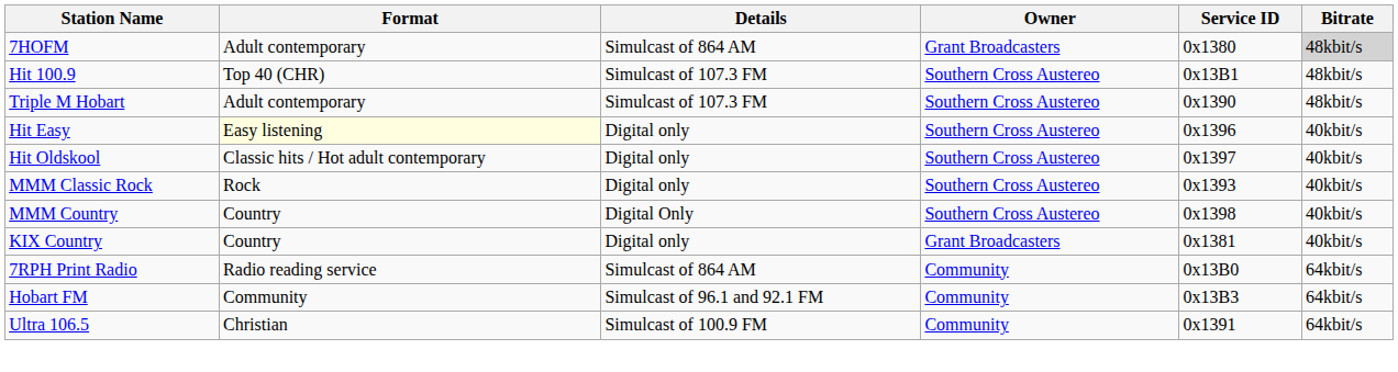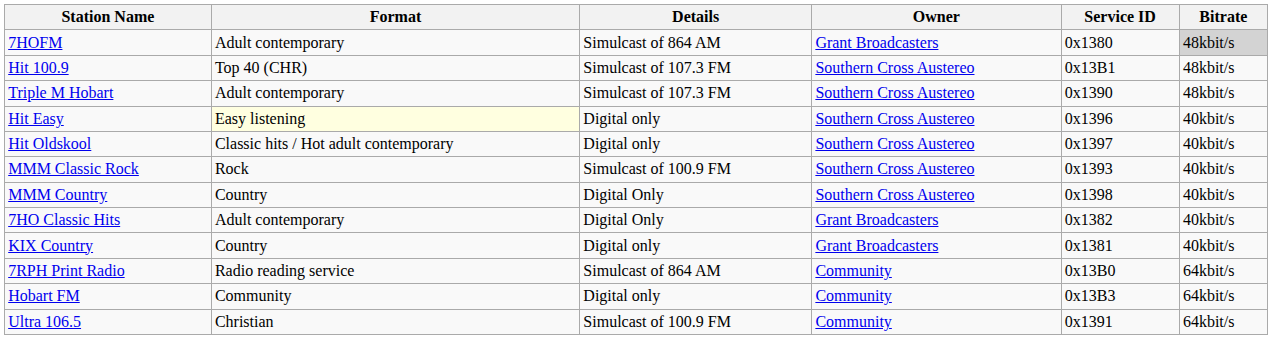 <table class="wikitable sortable" width="100%">
 <tr>
 <th>Station Name</th>
 <th>Format</th>
 <th>Details</th>
 <th>Owner</th>
 <th>Service ID</th>
 <th>Bitrate</th>
 </tr>
 <tr>
 <td><a href='#'>7HOFM</a></td>
 <td>Adult contemporary</td>
 <td>Simulcast of 864 AM</td>
 <td><a href='#'>Grant Broadcasters</a></td>
 <td>0x1380</td>
 <td style="background: lightgrey;">48kbit/s</td>
 </tr>
 <tr>
 <td><a href='#'>Hit 100.9</a></td>
 <td>Top 40 (CHR)</td>
 <td>Simulcast of 107.3 FM</td>
 <td><a href='#'>Southern Cross Austereo</a></td>
 <td>0x13B1</td>
 <td>48kbit/s</td>
 </tr>
 <tr>
 <td><a href='#'>Triple M Hobart</a></td>
 <td>Adult contemporary</td>
 <td>Simulcast of 107.3 FM</td>
 <td><a href='#'>Southern Cross Austereo</a></td>
 <td>0x1390</td>
 <td>48kbit/s</td>
 </tr>
 <tr>
 <td><a href='#'>Hit Easy</a></td>
 <td style="background: lightyellow;">Easy listening</td>
 <td>Digital only</td>
 <td><a href='#'>Southern Cross Austereo</a></td>
 <td>0x1396</td>
 <td>40kbit/s</td>
 </tr>
 <tr>
 <td><a href='#'>Hit Oldskool</a></td>
 <td>Classic hits / Hot adult contemporary</td>
 <td>Digital only</td>
 <td><a href='#'>Southern Cross Austereo</a></td>
 <td>0x1397</td>
 <td>40kbit/s</td>
 </tr>
 <tr>
 <td><a href='#'>MMM Classic Rock</a></td>
 <td>Rock</td>
-<td>Digital only</td>
+<td>Simulcast of 100.9 FM</td>
 <td><a href='#'>Southern Cross Austereo</a></td>
 <td>0x1393</td>
 <td>40kbit/s</td>
 </tr>
 <tr>
 <td><a href='#'>MMM Country</a></td>
 <td>Country</td>
 <td>Digital Only</td>
 <td><a href='#'>Southern Cross Austereo</a></td>
 <td>0x1398</td>
+<td>40kbit/s</td>
+</tr>
+<tr>
+<td><a href='#'>7HO Classic Hits</a></td>
+<td>Adult contemporary</td>
+<td>Digital Only</td>
+<td><a href='#'>Grant Broadcasters</a></td>
+<td>0x1382</td>
 <td>40kbit/s</td>
 </tr>
 <tr>
 <td><a href='#'>KIX Country</a></td>
 <td>Country</td>
 <td>Digital only</td>
 <td><a href='#'>Grant Broadcasters</a></td>
 <td>0x1381</td>
 <td>40kbit/s</td>
 </tr>
 <tr>
 <td><a href='#'>7RPH Print Radio</a></td>
 <td>Radio reading service</td>
 <td>Simulcast of 864 AM</td>
 <td><a href='#'>Community</a></td>
 <td>0x13B0</td>
 <td>64kbit/s</td>
 </tr>
 <tr>
 <td><a href='#'>Hobart FM</a></td>
 <td>Community</td>
-<td>Simulcast of 96.1 and 92.1 FM</td>
+<td>Digital only</td>
 <td><a href='#'>Community</a></td>
 <td>0x13B3</td>
 <td>64kbit/s</td>
 </tr>
 <tr>
 <td><a href='#'>Ultra 106.5</a></td>
 <td>Christian</td>
 <td>Simulcast of 100.9 FM</td>
 <td><a href='#'>Community</a></td>
 <td>0x1391</td>
 <td>64kbit/s</td>
 </tr>
 <tr>
 </tr>
 </table>
